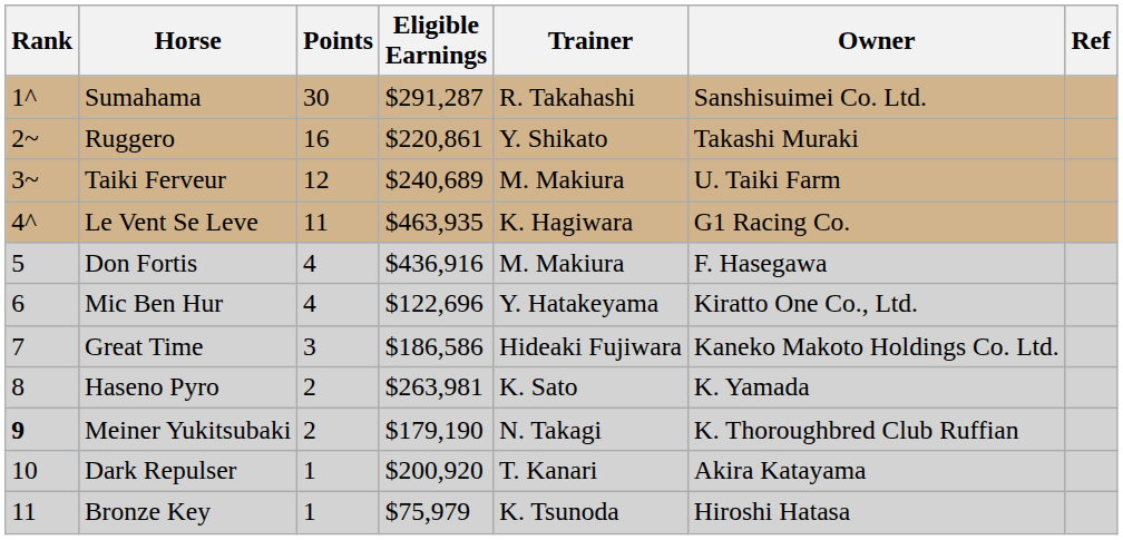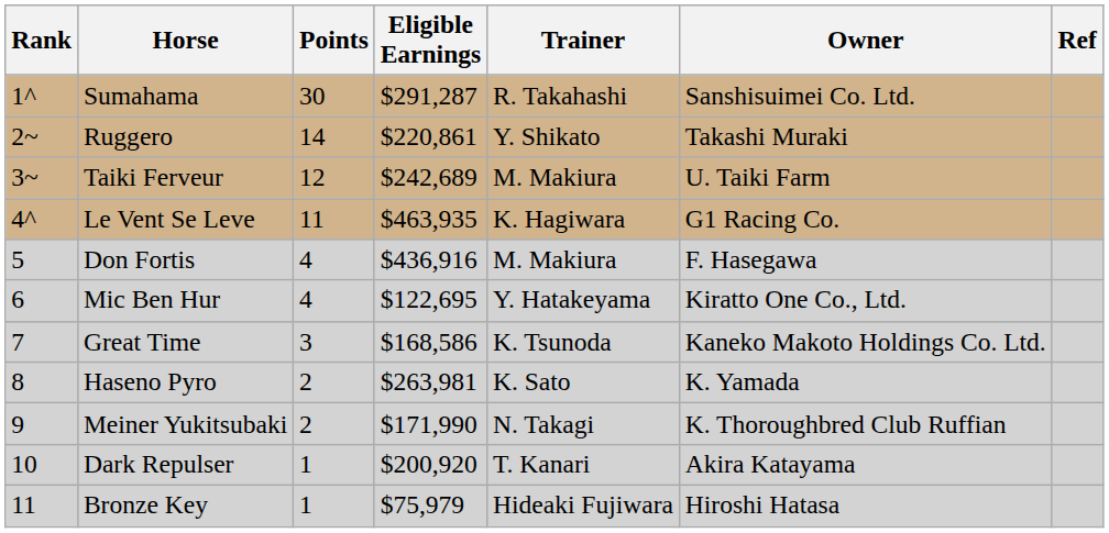 <table class="wikitable">
 <tr>
 <th>Rank</th>
 <th>Horse</th>
 <th>Points</th>
 <th>Eligible<br>Earnings</th>
 <th>Trainer</th>
 <th>Owner</th>
 <th>Ref</th>
 </tr>
 <tr bgcolor="tan">
 <td>1^</td>
 <td>Sumahama</td>
 <td>30</td>
 <td>$291,287</td>
 <td>R. Takahashi</td>
 <td>Sanshisuimei Co. Ltd.</td>
 <td></td>
 </tr>
 <tr bgcolor="tan">
 <td>2~</td>
 <td>Ruggero</td>
-<td>16</td>
+<td>14</td>
 <td>$220,861</td>
 <td>Y. Shikato</td>
 <td>Takashi Muraki</td>
 <td></td>
 </tr>
 <tr bgcolor="tan">
 <td>3~</td>
 <td>Taiki Ferveur</td>
 <td>12</td>
-<td>$240,689</td>
+<td>$242,689</td>
 <td>M. Makiura</td>
 <td>U. Taiki Farm</td>
 <td></td>
 </tr>
 <tr bgcolor="tan">
 <td>4^</td>
 <td>Le Vent Se Leve</td>
 <td>11</td>
 <td>$463,935</td>
 <td>K. Hagiwara</td>
 <td>G1 Racing Co.</td>
 <td></td>
 </tr>
 <tr bgcolor="lightgray">
 <td>5</td>
 <td>Don Fortis</td>
 <td>4</td>
 <td>$436,916</td>
 <td>M. Makiura</td>
 <td>F. Hasegawa</td>
 <td></td>
 </tr>
 <tr bgcolor="lightgray">
 <td>6</td>
 <td>Mic Ben Hur</td>
 <td>4</td>
-<td>$122,696</td>
+<td>$122,695</td>
 <td>Y. Hatakeyama</td>
 <td>Kiratto One Co., Ltd.</td>
 <td></td>
 </tr>
 <tr bgcolor="lightgray">
 <td>7</td>
 <td>Great Time</td>
 <td>3</td>
-<td>$186,586</td>
-<td>Hideaki Fujiwara</td>
+<td>$168,586</td>
+<td>K. Tsunoda</td>
 <td>Kaneko Makoto Holdings Co. Ltd.</td>
 <td></td>
 </tr>
 <tr bgcolor="lightgray">
 <td>8</td>
 <td>Haseno Pyro</td>
 <td>2</td>
 <td>$263,981</td>
 <td>K. Sato</td>
 <td>K. Yamada</td>
 <td></td>
 </tr>
 <tr bgcolor="lightgray">
-<td><strong>9</strong></td>
+<td>9</td>
 <td>Meiner Yukitsubaki</td>
 <td>2</td>
-<td>$179,190</td>
+<td>$171,990</td>
 <td>N. Takagi</td>
 <td>K. Thoroughbred Club Ruffian</td>
 <td></td>
 </tr>
 <tr bgcolor="lightgray">
 <td>10</td>
 <td>Dark Repulser</td>
 <td>1</td>
 <td>$200,920</td>
 <td>T. Kanari</td>
 <td>Akira Katayama</td>
 <td></td>
 </tr>
 <tr bgcolor="lightgray">
 <td>11</td>
 <td>Bronze Key</td>
 <td>1</td>
 <td>$75,979</td>
-<td>K. Tsunoda</td>
+<td>Hideaki Fujiwara</td>
 <td>Hiroshi Hatasa</td>
 <td></td>
 </tr>
 </table>
